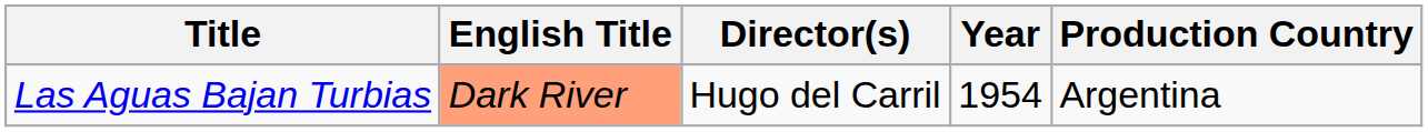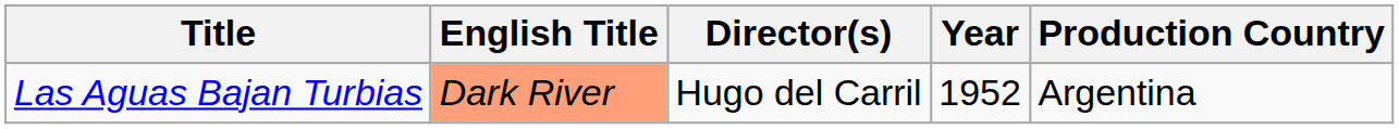 <table class="wikitable sortable">
 <tr>
 <th>Title</th>
 <th>English Title</th>
 <th>Director(s)</th>
 <th>Year</th>
 <th>Production Country</th>
 </tr>
 <tr>
 <td><em><a href='#'>Las Aguas Bajan Turbias</a></em></td>
 <td style="background: lightsalmon;"><em>Dark River</em></td>
 <td>Hugo del Carril</td>
-<td>1954</td>
+<td>1952</td>
 <td>Argentina</td>
 </tr>
 </table>
